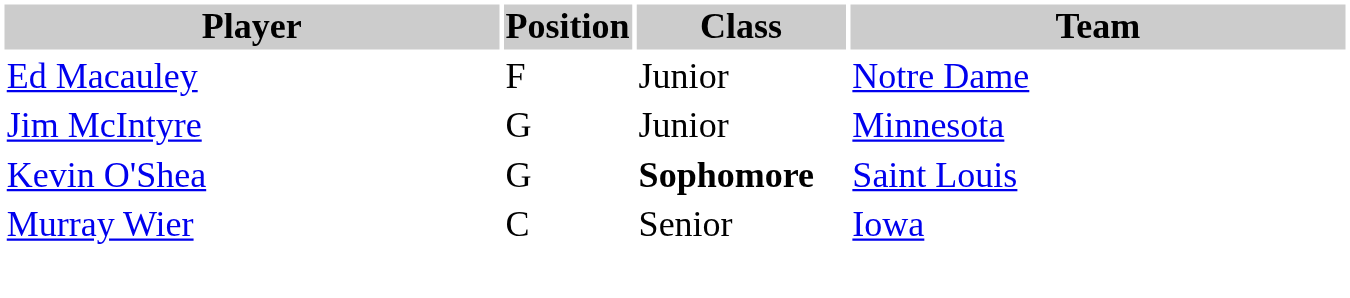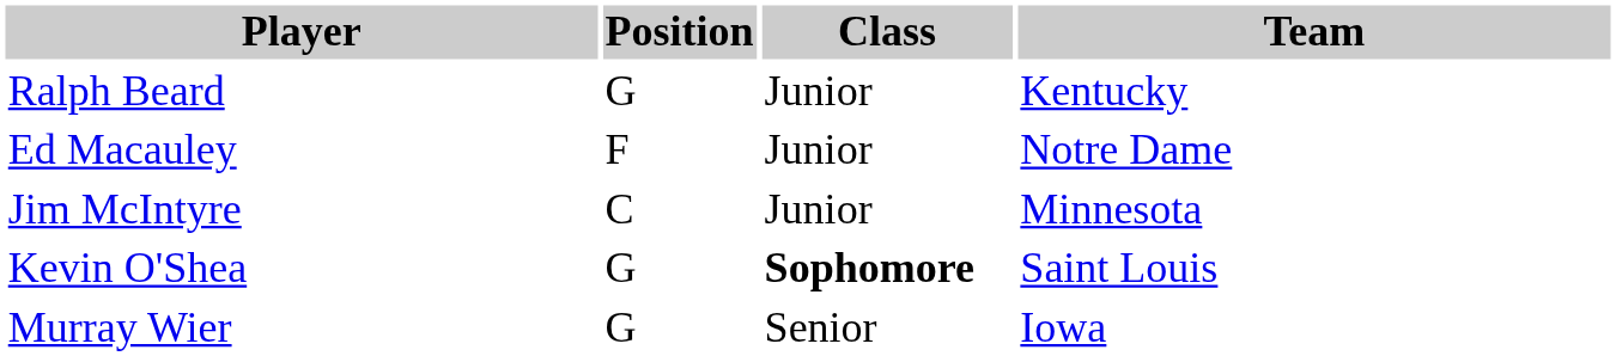 <table style="width:600px" "border:'1' 'solid' 'gray'">
 <tr>
 <th style="background:#CCCCCC;width:40%">Player</th>
 <th style="background:#CCCCCC;width:4%">Position</th>
 <th style="background:#CCCCCC;width:16%">Class</th>
 <th style="background:#CCCCCC;width:40%">Team</th>
+</tr>
+<tr>
+<td><a href='#'>Ralph Beard</a></td>
+<td>G</td>
+<td>Junior</td>
+<td><a href='#'>Kentucky</a></td>
 </tr>
 <tr>
 <td><a href='#'>Ed Macauley</a></td>
 <td>F</td>
 <td>Junior</td>
 <td><a href='#'>Notre Dame</a></td>
 </tr>
 <tr>
 <td><a href='#'>Jim McIntyre</a></td>
-<td>G</td>
+<td>C</td>
 <td>Junior</td>
 <td><a href='#'>Minnesota</a></td>
 </tr>
 <tr>
 <td><a href='#'>Kevin O'Shea</a></td>
 <td>G</td>
 <td><strong>Sophomore</strong></td>
 <td><a href='#'>Saint Louis</a></td>
 </tr>
 <tr>
 <td><a href='#'>Murray Wier</a></td>
-<td>C</td>
+<td>G</td>
 <td>Senior</td>
 <td><a href='#'>Iowa</a></td>
 </tr>
 </table>
